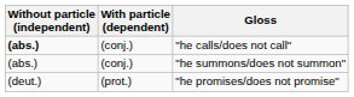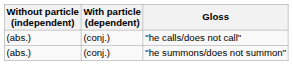 <table class=wikitable>
 <tr>
 <th>Without particle<br>(independent)</th>
 <th>With particle<br>(dependent)</th>
 <th>Gloss</th>
 </tr>
 <tr>
-<td><strong> (abs.)</strong></td>
+<td> (abs.)</td>
 <td> (conj.)</td>
 <td>"he calls/does not call"</td>
 </tr>
 <tr>
 <td> (abs.)</td>
 <td> (conj.)</td>
 <td>"he summons/does not summon"</td>
 </tr>
-<tr>
-<td> (deut.)</td>
-<td> (prot.)</td>
-<td>"he promises/does not promise"</td>
-</tr>
 </table>
